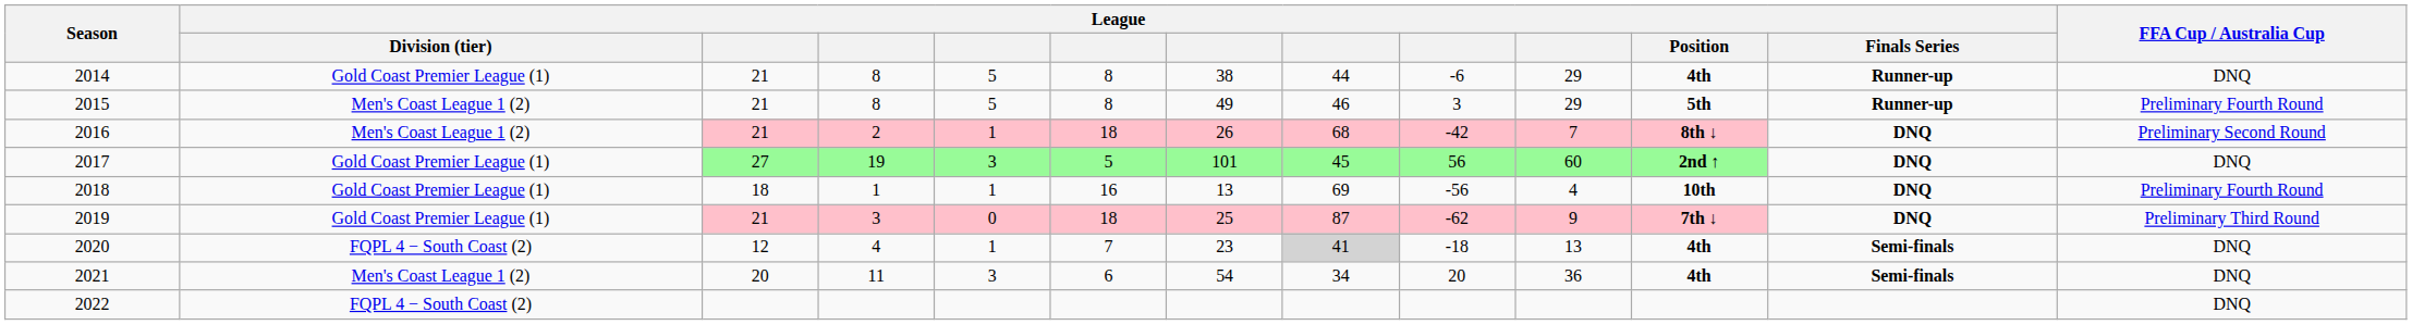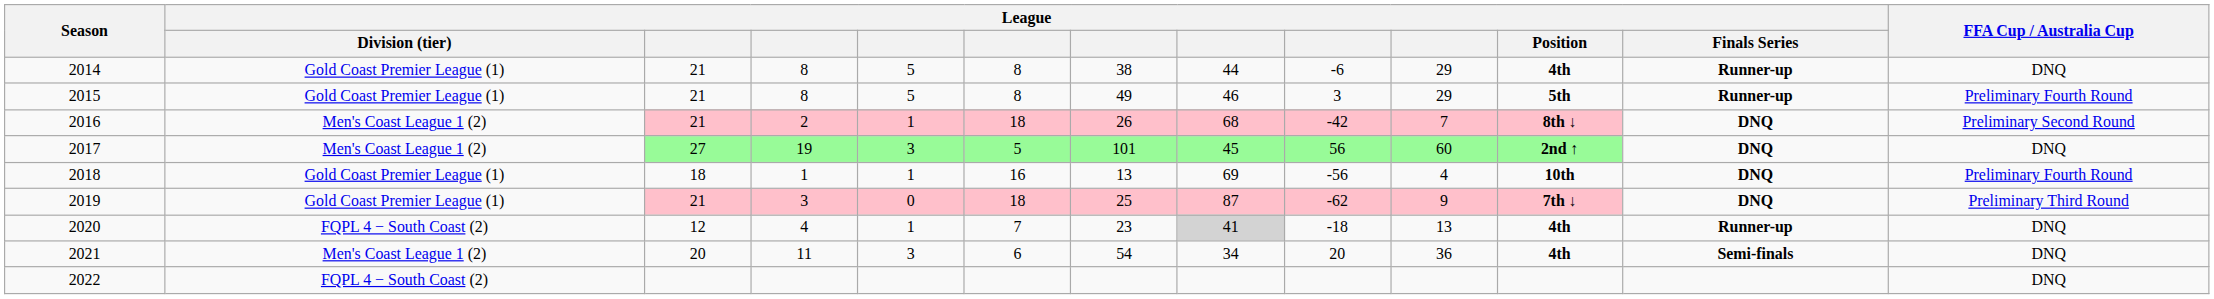 <table class="wikitable" style="text-align:center; font-size:85%;width:95%; text-align:center">
 <tr>
 <th rowspan="2" width="3%">Season</th>
 <th colspan="11" rowspan="1" width="28%">League</th>
 <th rowspan="2" width="6%"><a href='#'>FFA Cup / Australia Cup</a></th>
 </tr>
 <tr>
 <th width="9%">Division (tier)</th>
 <th width="2%"></th>
 <th width="2%"></th>
 <th width="2%"></th>
 <th width="2%"></th>
 <th width="2%"></th>
 <th width="2%"></th>
 <th width="2%"></th>
 <th width="2%"></th>
 <th width="2%">Position</th>
 <th width="5%">Finals Series</th>
 </tr>
 <tr>
 <td>2014</td>
 <td><a href='#'>Gold Coast Premier League</a> (1)</td>
 <td>21</td>
 <td>8</td>
 <td>5</td>
 <td>8</td>
 <td>38</td>
 <td>44</td>
 <td>-6</td>
 <td>29</td>
 <td><strong>4th</strong></td>
 <td><strong>Runner-up</strong></td>
 <td>DNQ</td>
 </tr>
 <tr>
 <td>2015</td>
-<td><a href='#'>Men's Coast League 1</a> (2)</td>
+<td><a href='#'>Gold Coast Premier League</a> (1)</td>
 <td>21</td>
 <td>8</td>
 <td>5</td>
 <td>8</td>
 <td>49</td>
 <td>46</td>
 <td>3</td>
 <td>29</td>
 <td><strong>5th</strong></td>
 <td><strong>Runner-up</strong></td>
 <td><a href='#'>Preliminary Fourth Round</a></td>
 </tr>
 <tr>
 <td>2016</td>
 <td><a href='#'>Men's Coast League 1</a> (2)</td>
 <td style="background:Pink;">21</td>
 <td style="background:Pink;">2</td>
 <td style="background:Pink;">1</td>
 <td style="background:Pink;">18</td>
 <td style="background:Pink;">26</td>
 <td style="background:Pink;">68</td>
 <td style="background:Pink;">-42</td>
 <td style="background:Pink;">7</td>
 <td style="background:Pink;"><strong>8th ↓</strong></td>
 <td><strong>DNQ</strong></td>
 <td><a href='#'>Preliminary Second Round</a></td>
 </tr>
 <tr>
 <td>2017</td>
-<td><a href='#'>Gold Coast Premier League</a> (1)</td>
+<td><a href='#'>Men's Coast League 1</a> (2)</td>
 <td style="background:PaleGreen;">27</td>
 <td style="background:PaleGreen;">19</td>
 <td style="background:PaleGreen;">3</td>
 <td style="background:PaleGreen;">5</td>
 <td style="background:PaleGreen;">101</td>
 <td style="background:PaleGreen;">45</td>
 <td style="background:PaleGreen;">56</td>
 <td style="background:PaleGreen;">60</td>
 <td style="background:PaleGreen;"><strong>2nd ↑</strong></td>
 <td><strong>DNQ</strong></td>
 <td>DNQ</td>
 </tr>
 <tr>
 <td>2018</td>
 <td><a href='#'>Gold Coast Premier League</a> (1)</td>
 <td>18</td>
 <td>1</td>
 <td>1</td>
 <td>16</td>
 <td>13</td>
 <td>69</td>
 <td>-56</td>
 <td>4</td>
 <td><strong>10th</strong></td>
 <td><strong>DNQ</strong></td>
 <td><a href='#'>Preliminary Fourth Round</a></td>
 </tr>
 <tr>
 <td>2019</td>
 <td><a href='#'>Gold Coast Premier League</a> (1)</td>
 <td style="background:Pink;">21</td>
 <td style="background:Pink;">3</td>
 <td style="background:Pink;">0</td>
 <td style="background:Pink;">18</td>
 <td style="background:Pink;">25</td>
 <td style="background:Pink;">87</td>
 <td style="background:Pink;">-62</td>
 <td style="background:Pink;">9</td>
 <td style="background:Pink;"><strong>7th ↓</strong></td>
 <td><strong>DNQ</strong></td>
 <td><a href='#'>Preliminary Third Round</a></td>
 </tr>
 <tr>
 <td>2020</td>
 <td><a href='#'>FQPL 4 − South Coast</a> (2)</td>
 <td>12</td>
 <td>4</td>
 <td>1</td>
 <td>7</td>
 <td>23</td>
 <td style="background: lightgrey;">41</td>
 <td>-18</td>
 <td>13</td>
 <td><strong>4th</strong></td>
-<td><strong>Semi-finals</strong></td>
+<td><strong>Runner-up</strong></td>
 <td>DNQ</td>
 </tr>
 <tr>
 <td>2021</td>
 <td><a href='#'>Men's Coast League 1</a> (2)</td>
 <td>20</td>
 <td>11</td>
 <td>3</td>
 <td>6</td>
 <td>54</td>
 <td>34</td>
 <td>20</td>
 <td>36</td>
 <td><strong>4th</strong></td>
 <td><strong>Semi-finals</strong></td>
 <td>DNQ</td>
 </tr>
 <tr>
 <td>2022</td>
 <td><a href='#'>FQPL 4 − South Coast</a> (2)</td>
 <td></td>
 <td></td>
 <td></td>
 <td></td>
 <td></td>
 <td></td>
 <td></td>
 <td></td>
 <td></td>
 <td></td>
 <td>DNQ</td>
 </tr>
 </table>
